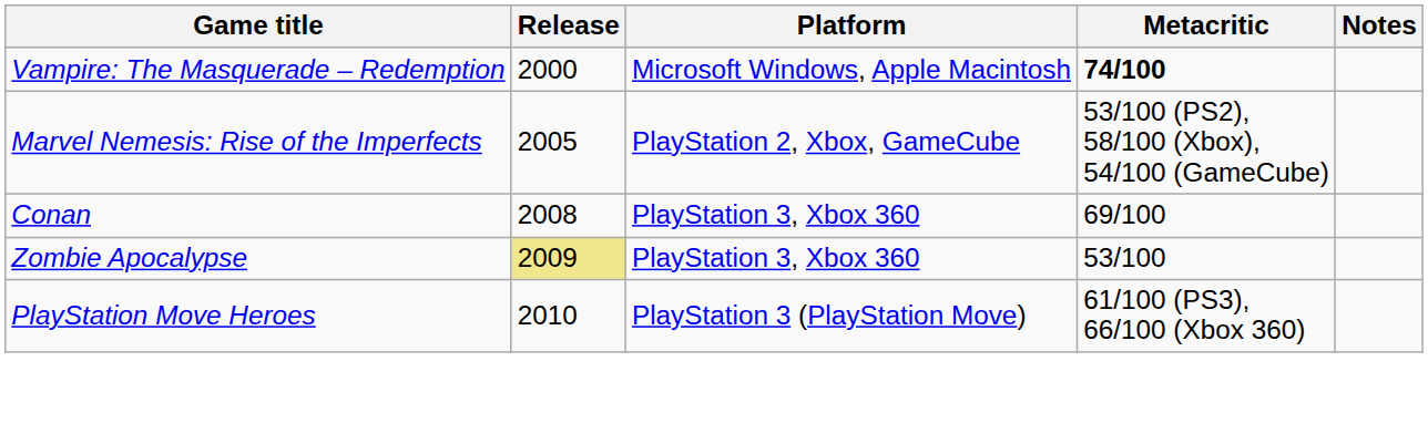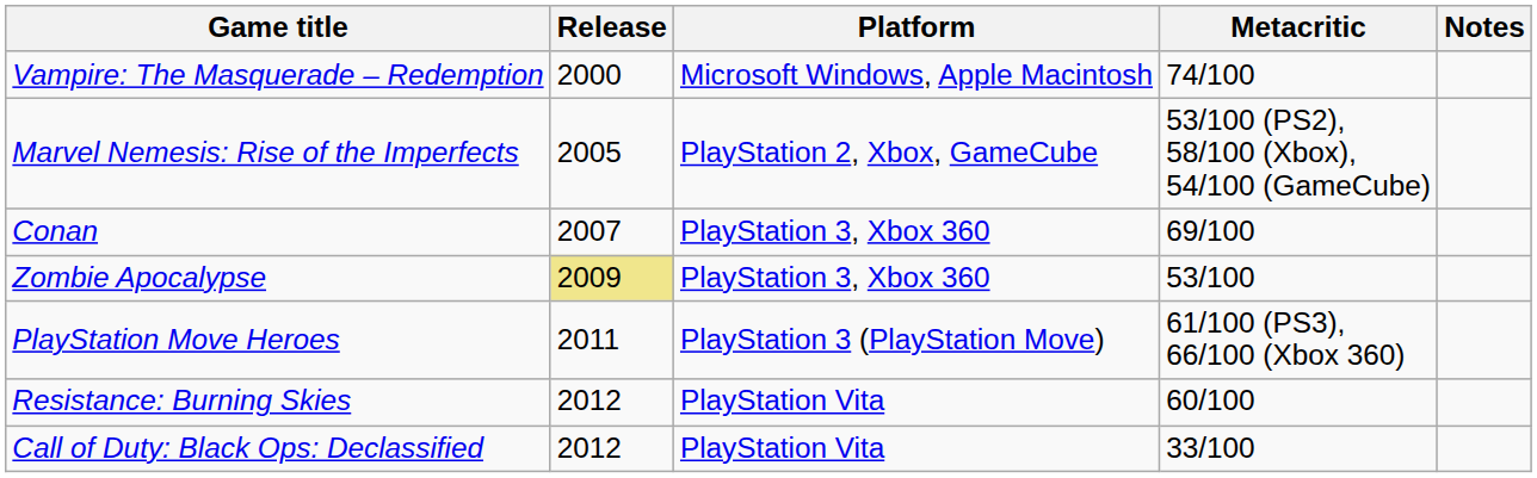 <table class="wikitable sortable">
 <tr>
 <th>Game title</th>
 <th>Release</th>
 <th>Platform</th>
 <th>Metacritic</th>
 <th>Notes</th>
 </tr>
 <tr>
 <td><em><a href='#'>Vampire: The Masquerade – Redemption</a></em></td>
 <td>2000</td>
 <td><a href='#'>Microsoft Windows</a>, <a href='#'>Apple Macintosh</a></td>
-<td><strong>74/100</strong></td>
+<td>74/100</td>
 <td></td>
 </tr>
 <tr>
 <td><em><a href='#'>Marvel Nemesis: Rise of the Imperfects</a></em></td>
 <td>2005</td>
 <td><a href='#'>PlayStation 2</a>, <a href='#'>Xbox</a>, <a href='#'>GameCube</a></td>
 <td>53/100 (PS2),<br>58/100 (Xbox),<br>54/100 (GameCube)</td>
 <td></td>
 </tr>
 <tr>
 <td><em><a href='#'>Conan</a></em></td>
-<td>2008</td>
+<td>2007</td>
 <td><a href='#'>PlayStation 3</a>, <a href='#'>Xbox 360</a></td>
 <td>69/100</td>
 <td></td>
 </tr>
 <tr>
 <td><em><a href='#'>Zombie Apocalypse</a></em></td>
 <td style="background: khaki;">2009</td>
 <td><a href='#'>PlayStation 3</a>, <a href='#'>Xbox 360</a></td>
 <td>53/100</td>
 <td></td>
 </tr>
 <tr>
 <td><em><a href='#'>PlayStation Move Heroes</a></em></td>
-<td>2010</td>
+<td>2011</td>
 <td><a href='#'>PlayStation 3</a> (<a href='#'>PlayStation Move</a>)</td>
 <td>61/100 (PS3),<br>66/100 (Xbox 360)</td>
 <td></td>
 </tr>
+<tr>
+<td><em><a href='#'>Resistance: Burning Skies</a></em></td>
+<td>2012</td>
+<td><a href='#'>PlayStation Vita</a></td>
+<td>60/100</td>
+<td></td>
+</tr>
+<tr>
+<td><em><a href='#'>Call of Duty: Black Ops: Declassified</a></em></td>
+<td>2012</td>
+<td><a href='#'>PlayStation Vita</a></td>
+<td>33/100</td>
+<td></td>
+</tr>
 </table>
